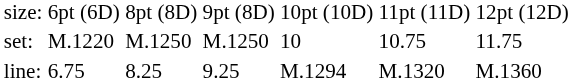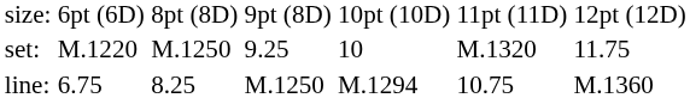 <table style="margin-left:40px;">
 <tr>
 <td>size:</td>
 <td>6pt (6D)</td>
 <td>8pt (8D)</td>
 <td>9pt (8D)</td>
 <td>10pt (10D)</td>
 <td>11pt (11D)</td>
 <td>12pt (12D)</td>
 </tr>
 <tr>
 <td>set:</td>
 <td>M.1220</td>
 <td>M.1250</td>
-<td>M.1250</td>
+<td>9.25</td>
 <td>10</td>
-<td>10.75</td>
+<td>M.1320</td>
 <td>11.75</td>
 </tr>
 <tr>
 <td>line:</td>
 <td>6.75</td>
 <td>8.25</td>
-<td>9.25</td>
+<td>M.1250</td>
 <td>M.1294</td>
-<td>M.1320</td>
+<td>10.75</td>
 <td>M.1360</td>
 </tr>
 </table>
